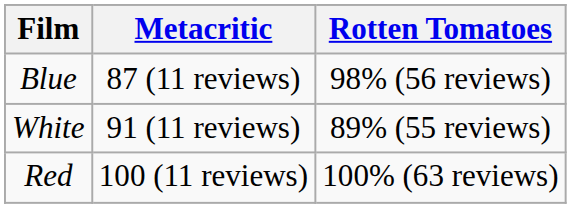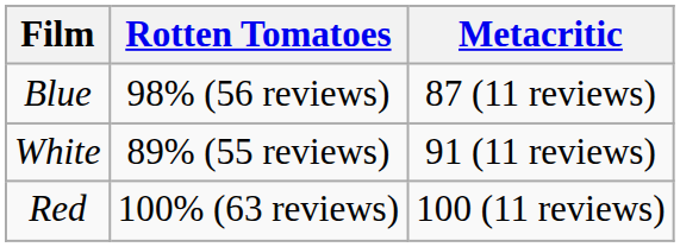 <table class="wikitable sortable plainrowheaders" style="text-align:center;">
 <tr>
 <th>Film</th>
+<th><a href='#'>Rotten Tomatoes</a></th>
 <th><a href='#'>Metacritic</a></th>
-<th><a href='#'>Rotten Tomatoes</a></th>
 </tr>
 <tr>
 <td><em>Blue</em></td>
+<td>98% (56 reviews)</td>
 <td>87 (11 reviews)</td>
-<td>98% (56 reviews)</td>
 </tr>
 <tr>
 <td><em>White</em></td>
+<td>89% (55 reviews)</td>
 <td>91 (11 reviews)</td>
-<td>89% (55 reviews)</td>
 </tr>
 <tr>
 <td><em>Red</em></td>
+<td>100% (63 reviews)</td>
 <td>100 (11 reviews)</td>
-<td>100% (63 reviews)</td>
 </tr>
 </table>
